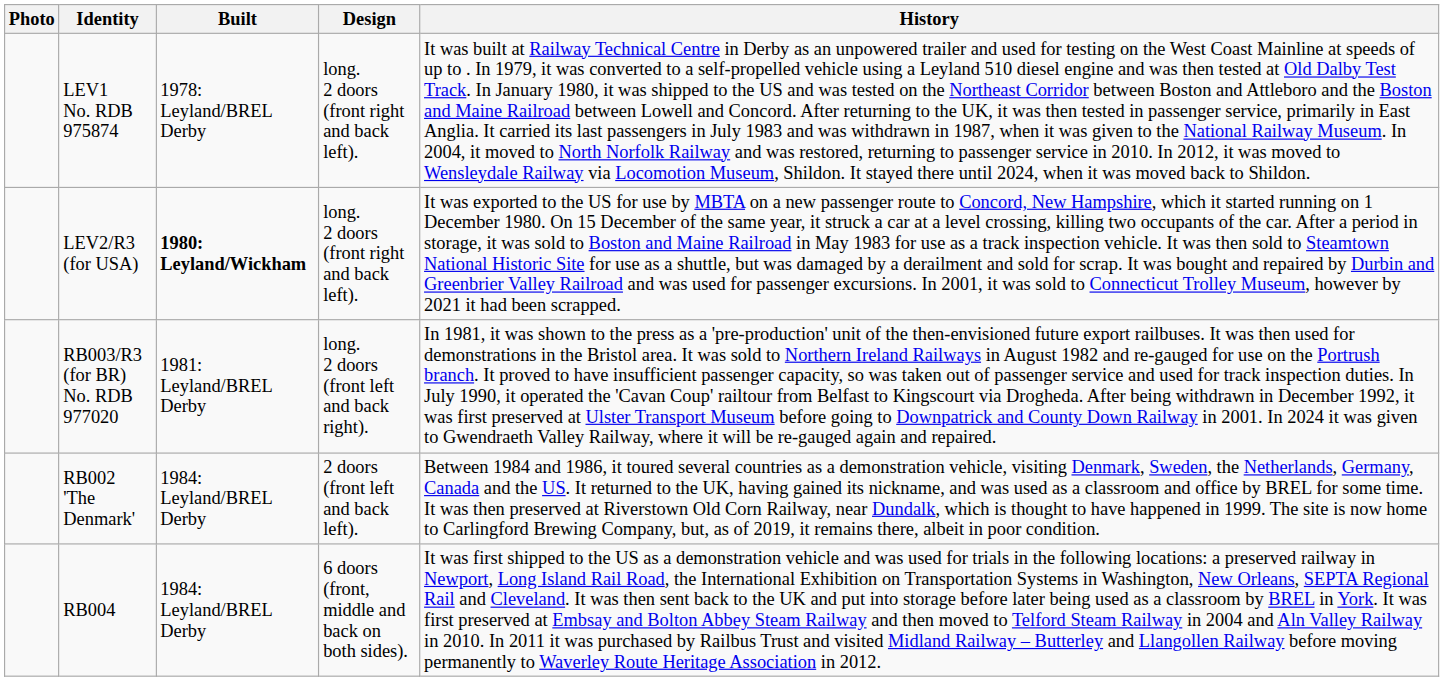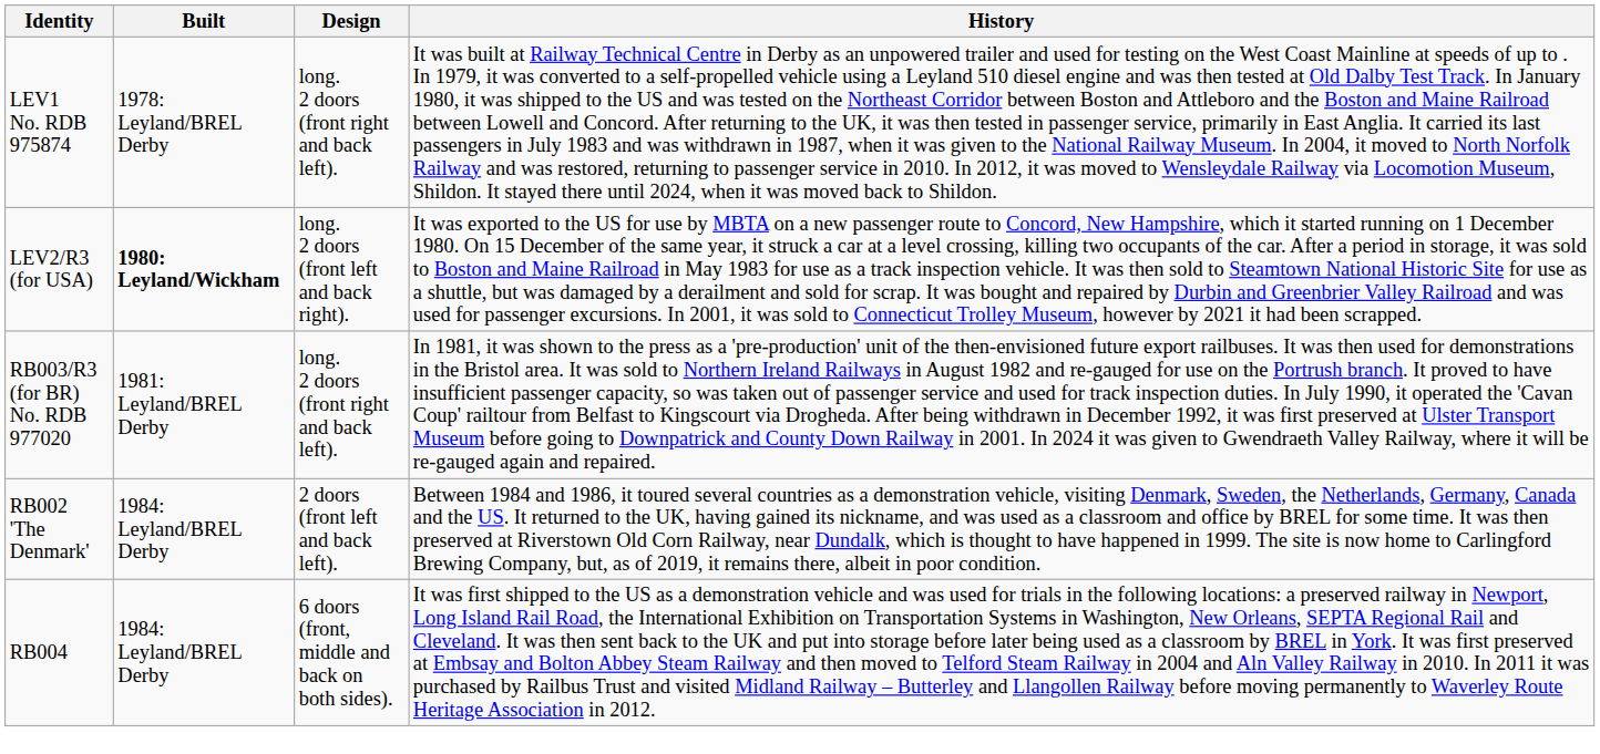 <table class="wikitable">
 <tr>
-<th>Photo</th>
 <th>Identity</th>
 <th>Built</th>
 <th>Design</th>
 <th>History</th>
 </tr>
 <tr>
-<td></td>
 <td>LEV1<br>No. RDB 975874</td>
 <td>1978: Leyland/BREL Derby</td>
 <td> long.<br>2 doors (front right and back left).</td>
 <td>It was built at <a href='#'>Railway Technical Centre</a> in Derby as an unpowered trailer and used for testing on the West Coast Mainline at speeds of up to . In 1979, it was converted to a self-propelled vehicle using a Leyland 510 diesel engine and was then tested at <a href='#'>Old Dalby Test Track</a>. In January 1980, it was shipped to the US and was tested on the <a href='#'>Northeast Corridor</a> between Boston and Attleboro and the <a href='#'>Boston and Maine Railroad</a> between Lowell and Concord. After returning to the UK, it was then tested in passenger service, primarily in East Anglia. It carried its last passengers in July 1983 and was withdrawn in 1987, when it was given to the <a href='#'>National Railway Museum</a>. In 2004, it moved to <a href='#'>North Norfolk Railway</a> and was restored, returning to passenger service in 2010. In 2012, it was moved to <a href='#'>Wensleydale Railway</a> via <a href='#'>Locomotion Museum</a>, Shildon. It stayed there until 2024, when it was moved back to Shildon.</td>
 </tr>
 <tr>
-<td></td>
 <td>LEV2/R3 (for USA)</td>
 <td><strong>1980: Leyland/Wickham</strong></td>
-<td> long.<br>2 doors (front right and back left).</td>
+<td> long.<br>2 doors (front left and back right).</td>
 <td>It was exported to the US for use by <a href='#'>MBTA</a> on a new passenger route to <a href='#'>Concord, New Hampshire</a>, which it started running on 1 December 1980. On 15 December of the same year, it struck a car at a level crossing, killing two occupants of the car. After a period in storage, it was sold to <a href='#'>Boston and Maine Railroad</a> in May 1983 for use as a track inspection vehicle. It was then sold to <a href='#'>Steamtown National Historic Site</a> for use as a shuttle, but was damaged by a derailment and sold for scrap. It was bought and repaired by <a href='#'>Durbin and Greenbrier Valley Railroad</a> and was used for passenger excursions. In 2001, it was sold to <a href='#'>Connecticut Trolley Museum</a>, however by 2021 it had been scrapped.</td>
 </tr>
 <tr>
-<td></td>
 <td>RB003/R3 (for BR)<br>No. RDB 977020</td>
 <td>1981: Leyland/BREL Derby</td>
-<td> long.<br>2 doors (front left and back right).</td>
+<td> long.<br>2 doors (front right and back left).</td>
 <td>In 1981, it was shown to the press as a 'pre-production' unit of the then-envisioned future export railbuses. It was then used for demonstrations in the Bristol area. It was sold to <a href='#'>Northern Ireland Railways</a> in August 1982 and re-gauged for use on the <a href='#'>Portrush branch</a>. It proved to have insufficient passenger capacity, so was taken out of passenger service and used for track inspection duties. In July 1990, it operated the 'Cavan Coup' railtour from Belfast to Kingscourt via Drogheda. After being withdrawn in December 1992, it was first preserved at <a href='#'>Ulster Transport Museum</a> before going to <a href='#'>Downpatrick and County Down Railway</a> in 2001. In 2024 it was given to Gwendraeth Valley Railway, where it will be re-gauged again and repaired.</td>
 </tr>
 <tr>
-<td></td>
 <td>RB002<br>'The Denmark'</td>
 <td>1984: Leyland/BREL Derby</td>
 <td>2 doors (front left and back left).</td>
 <td>Between 1984 and 1986, it toured several countries as a demonstration vehicle, visiting <a href='#'>Denmark</a>, <a href='#'>Sweden</a>, the <a href='#'>Netherlands</a>, <a href='#'>Germany</a>, <a href='#'>Canada</a> and the <a href='#'>US</a>. It returned to the UK, having gained its nickname, and was used as a classroom and office by BREL for some time. It was then preserved at Riverstown Old Corn Railway, near <a href='#'>Dundalk</a>, which is thought to have happened in 1999. The site is now home to Carlingford Brewing Company, but, as of 2019, it remains there, albeit in poor condition.</td>
 </tr>
 <tr>
-<td></td>
 <td>RB004</td>
 <td>1984: Leyland/BREL Derby</td>
 <td>6 doors (front, middle and back on both sides).</td>
 <td>It was first shipped to the US as a demonstration vehicle and was used for trials in the following locations: a preserved railway in <a href='#'>Newport</a>, <a href='#'>Long Island Rail Road</a>, the International Exhibition on Transportation Systems in Washington, <a href='#'>New Orleans</a>, <a href='#'>SEPTA Regional Rail</a> and <a href='#'>Cleveland</a>. It was then sent back to the UK and put into storage before later being used as a classroom by <a href='#'>BREL</a> in <a href='#'>York</a>. It was first preserved at <a href='#'>Embsay and Bolton Abbey Steam Railway</a> and then moved to <a href='#'>Telford Steam Railway</a> in 2004 and <a href='#'>Aln Valley Railway</a> in 2010. In 2011 it was purchased by Railbus Trust and visited <a href='#'>Midland Railway – Butterley</a> and <a href='#'>Llangollen Railway</a> before moving permanently to <a href='#'>Waverley Route Heritage Association</a> in 2012.</td>
 </tr>
 </table>
